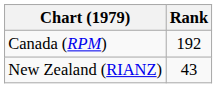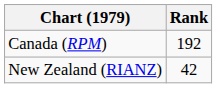 <table class="wikitable">
 <tr>
 <th>Chart (1979)</th>
 <th>Rank</th>
 </tr>
 <tr>
 <td>Canada (<em><a href='#'>RPM</a></em>)</td>
 <td align="center">192</td>
 </tr>
 <tr>
 <td>New Zealand (<a href='#'>RIANZ</a>)</td>
-<td align="center">43</td>
+<td align="center">42</td>
 </tr>
 </table>
